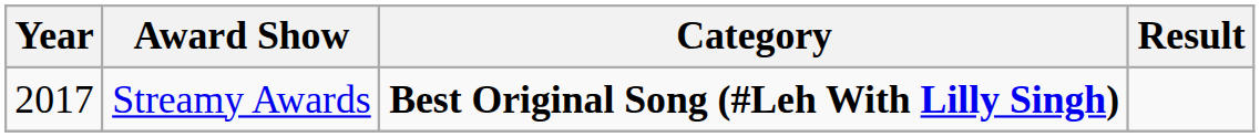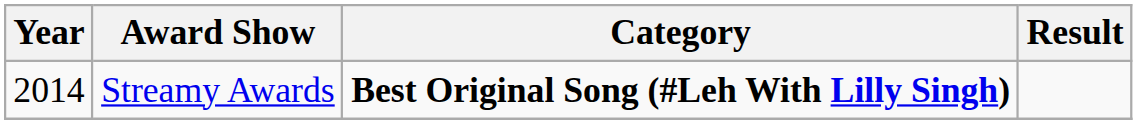 <table class="wikitable">
 <tr>
 <th>Year</th>
 <th>Award Show</th>
 <th>Category</th>
 <th>Result</th>
 </tr>
 <tr>
-<td>2017</td>
+<td>2014</td>
 <td><a href='#'>Streamy Awards</a></td>
 <td><strong>Best Original Song (#Leh With <a href='#'>Lilly Singh</a>)</strong></td>
 <td></td>
 </tr>
 <tr>
 </tr>
 </table>
